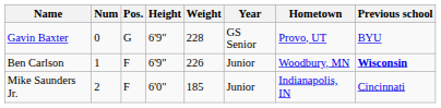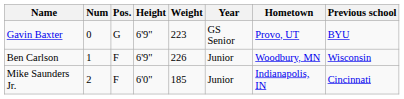 <table class="wikitable sortable" style="font-size:100%;" border="1">
 <tr>
 <th>Name</th>
 <th>Num</th>
 <th>Pos.</th>
 <th>Height</th>
 <th>Weight</th>
 <th>Year</th>
 <th>Hometown</th>
 <th class="unsortable">Previous school</th>
 </tr>
 <tr>
 <td><a href='#'>Gavin Baxter</a></td>
 <td>0</td>
 <td>G</td>
 <td>6'9"</td>
-<td>228</td>
+<td>223</td>
 <td>GS Senior</td>
 <td><a href='#'>Provo, UT</a></td>
 <td><a href='#'>BYU</a></td>
 </tr>
 <tr>
 <td>Ben Carlson</td>
 <td>1</td>
 <td>F</td>
 <td>6'9"</td>
 <td>226</td>
 <td>Junior</td>
 <td><a href='#'>Woodbury, MN</a></td>
-<td><strong><a href='#'>Wisconsin</a></strong></td>
+<td><a href='#'>Wisconsin</a></td>
 </tr>
 <tr>
 <td>Mike Saunders Jr.</td>
 <td>2</td>
 <td>F</td>
 <td>6'0"</td>
 <td>185</td>
 <td>Junior</td>
 <td><a href='#'>Indianapolis, IN</a></td>
 <td><a href='#'>Cincinnati</a></td>
 </tr>
 </table>
